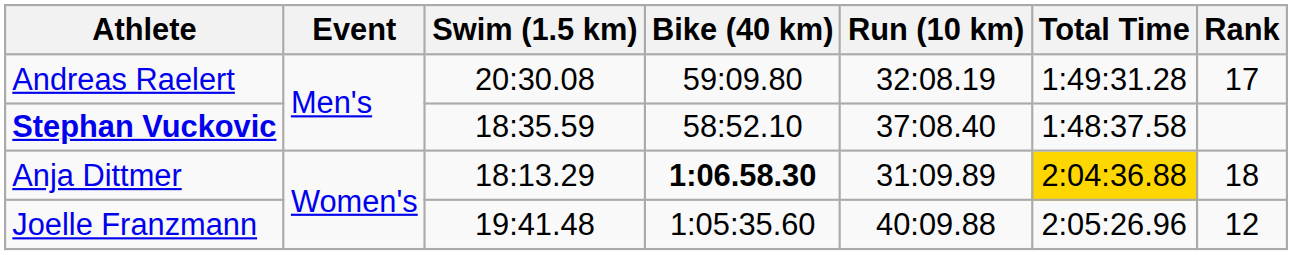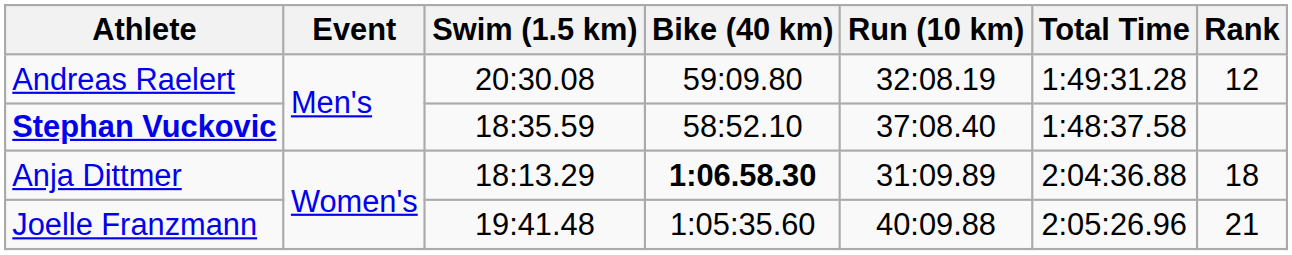 <table class="wikitable" style="font-size:90%">
 <tr>
 <th>Athlete</th>
 <th>Event</th>
 <th>Swim (1.5 km)</th>
 <th>Bike (40 km)</th>
 <th>Run (10 km)</th>
 <th>Total Time</th>
 <th>Rank</th>
 </tr>
 <tr>
 <td align=left><a href='#'>Andreas Raelert</a></td>
 <td align=left rowspan=2><a href='#'>Men's</a></td>
 <td align=center>20:30.08</td>
 <td align=center>59:09.80</td>
 <td align=center>32:08.19</td>
 <td align=center>1:49:31.28</td>
-<td align=center>17</td>
+<td align=center>12</td>
 </tr>
 <tr>
 <td align=left><strong><a href='#'>Stephan Vuckovic</a></strong></td>
 <td align=center>18:35.59</td>
 <td align=center>58:52.10</td>
 <td align=center>37:08.40</td>
 <td align=center>1:48:37.58</td>
 <td align=center></td>
 </tr>
 <tr>
 <td align=left><a href='#'>Anja Dittmer</a></td>
 <td align=left rowspan=2><a href='#'>Women's</a></td>
 <td align=center>18:13.29</td>
 <td align=center><strong>1:06.58.30</strong></td>
 <td align=center>31:09.89</td>
-<td align=center style="background: gold;">2:04:36.88</td>
+<td align=center>2:04:36.88</td>
 <td align=center>18</td>
 </tr>
 <tr>
 <td align=left><a href='#'>Joelle Franzmann</a></td>
 <td align=center>19:41.48</td>
 <td align=center>1:05:35.60</td>
 <td align=center>40:09.88</td>
 <td align=center>2:05:26.96</td>
-<td align=center>12</td>
+<td align=center>21</td>
 </tr>
 </table>
